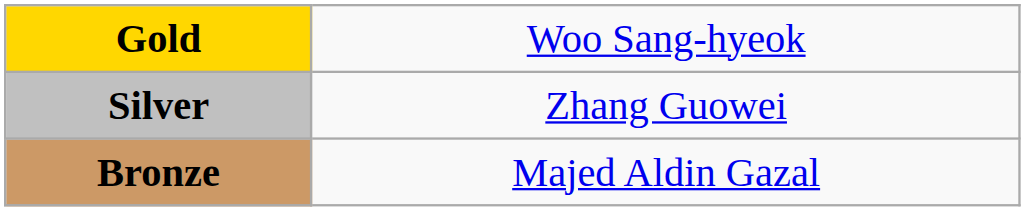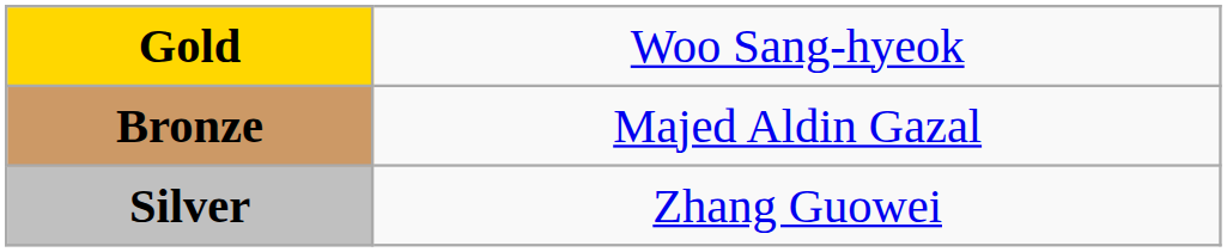 <table class="wikitable" style=" text-align:center; font-size:110%;" width="35%">
 <tr>
 <td bgcolor="gold"><strong>Gold</strong></td>
 <td><a href='#'>Woo Sang-hyeok</a><br></td>
 </tr>
 <tr>
+<td bgcolor="CC9966"><strong>Bronze</strong></td>
+<td><a href='#'>Majed Aldin Gazal</a><br></td>
+</tr>
+<tr>
 <td bgcolor="silver"><strong>Silver</strong></td>
 <td><a href='#'>Zhang Guowei</a><br></td>
 </tr>
-<tr>
-<td bgcolor="CC9966"><strong>Bronze</strong></td>
-<td><a href='#'>Majed Aldin Gazal</a><br></td>
-</tr>
 </table>
